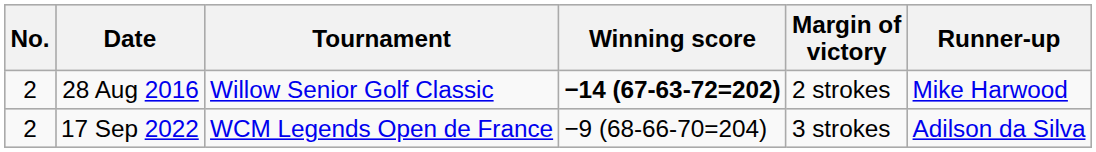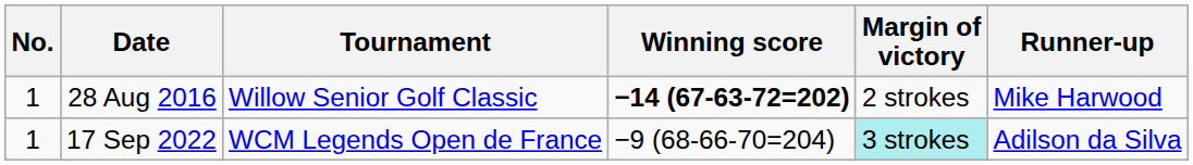 <table class="wikitable" style="font-size:95%;">
 <tr>
 <th>No.</th>
 <th>Date</th>
 <th>Tournament</th>
 <th>Winning score</th>
 <th>Margin of<br>victory</th>
 <th>Runner-up</th>
 </tr>
 <tr>
-<td align=center>2</td>
+<td align=center>1</td>
 <td align=right>28 Aug <a href='#'>2016</a></td>
 <td><a href='#'>Willow Senior Golf Classic</a></td>
 <td><strong>−14 (67-63-72=202)</strong></td>
 <td>2 strokes</td>
 <td> <a href='#'>Mike Harwood</a></td>
 </tr>
 <tr>
-<td align=center>2</td>
+<td align=center>1</td>
 <td align=right>17 Sep <a href='#'>2022</a></td>
 <td><a href='#'>WCM Legends Open de France</a></td>
 <td>−9 (68-66-70=204)</td>
-<td>3 strokes</td>
+<td style="background: paleturquoise;">3 strokes</td>
 <td> <a href='#'>Adilson da Silva</a></td>
 </tr>
 </table>
